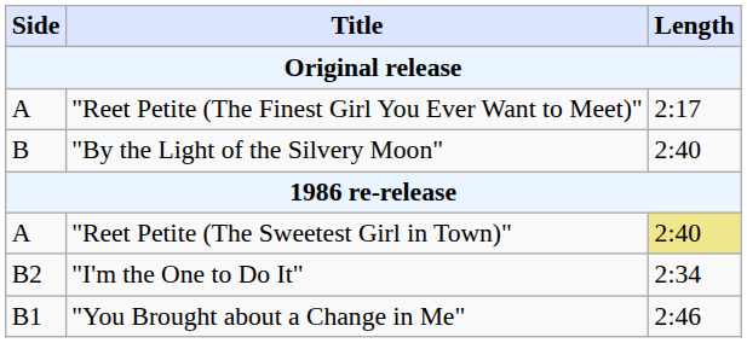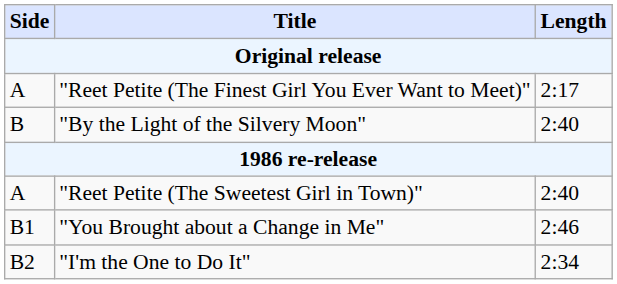 <table class="wikitable">
 <tr>
 <th style="background:#dbe5ff;">Side</th>
 <th style="background:#dbe5ff;">Title</th>
 <th style="background:#dbe5ff;">Length</th>
 </tr>
 <tr>
 <td style="text-align:center; background:#ebf5ff;" colspan="3"><strong>Original release</strong></td>
 </tr>
 <tr>
 <td>A</td>
 <td>"Reet Petite (The Finest Girl You Ever Want to Meet)"</td>
 <td>2:17</td>
 </tr>
 <tr>
 <td>B</td>
 <td>"By the Light of the Silvery Moon"</td>
 <td>2:40</td>
 </tr>
 <tr>
 <td style="text-align:center; background:#ebf5ff;" colspan="3"><strong>1986 re-release</strong></td>
 </tr>
 <tr>
 <td>A</td>
 <td>"Reet Petite (The Sweetest Girl in Town)"</td>
-<td style="background: khaki;">2:40</td>
+<td>2:40</td>
+</tr>
+<tr>
+<td>B1</td>
+<td>"You Brought about a Change in Me"</td>
+<td>2:46</td>
 </tr>
 <tr>
 <td>B2</td>
 <td>"I'm the One to Do It"</td>
 <td>2:34</td>
 </tr>
-<tr>
-<td>B1</td>
-<td>"You Brought about a Change in Me"</td>
-<td>2:46</td>
-</tr>
 </table>
